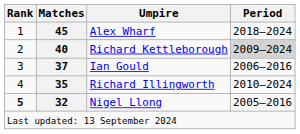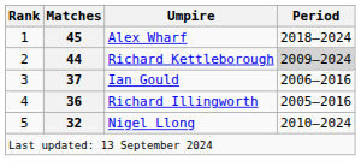 <table class="wikitable plainrowheaders">
 <tr>
 <th scope=col>Rank</th>
 <th scope=col>Matches</th>
 <th scope=col>Umpire</th>
 <th scope=col>Period</th>
 </tr>
 <tr>
 <td align=center>1</td>
 <th scope=row style=text-align:center;>45</th>
 <td><a href='#'>Alex Wharf</a></td>
 <td>2018–2024</td>
 </tr>
 <tr>
 <td align=center>2</td>
-<th scope=row style=text-align:center;>40</th>
+<th scope=row style=text-align:center;>44</th>
 <td><a href='#'>Richard Kettleborough</a></td>
 <td style="background: lightgrey;">2009–2024</td>
 </tr>
 <tr>
 <td align=center>3</td>
 <th scope=row style=text-align:center;>37</th>
 <td><a href='#'>Ian Gould</a></td>
 <td>2006–2016</td>
 </tr>
 <tr>
 <td align=center>4</td>
-<th scope=row style=text-align:center;>35</th>
+<th scope=row style=text-align:center;>36</th>
 <td><a href='#'>Richard Illingworth</a></td>
-<td>2010–2024</td>
+<td>2005–2016</td>
 </tr>
 <tr>
-<td align=center><strong>5</strong></td>
+<td align=center>5</td>
 <th scope=row style=text-align:center;>32</th>
 <td><a href='#'>Nigel Llong</a></td>
-<td>2005–2016</td>
+<td>2010–2024</td>
 </tr>
 <tr class=sortbottom>
 <td colspan=4><small>Last updated: 13 September 2024</small></td>
 </tr>
 </table>
